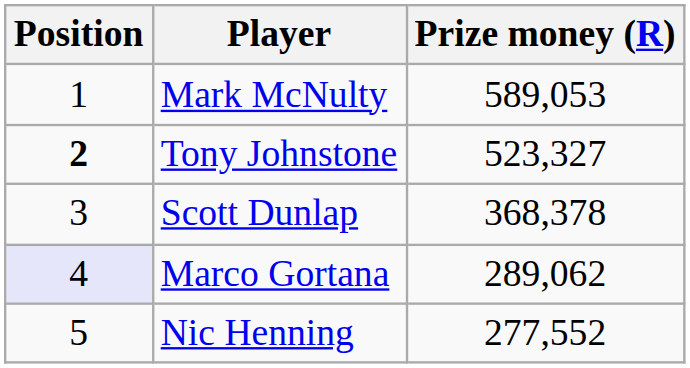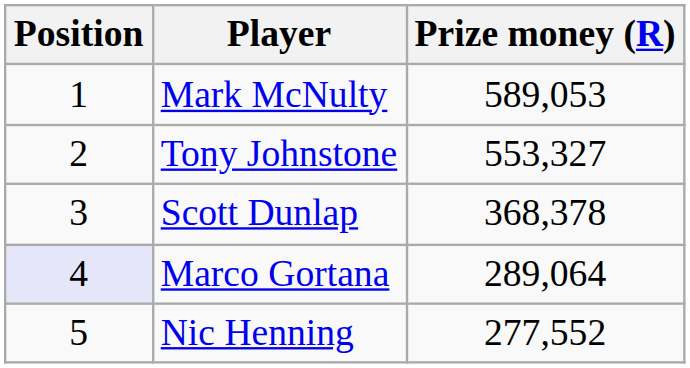 <table class=wikitable>
 <tr>
 <th>Position</th>
 <th>Player</th>
 <th>Prize money (<a href='#'>R</a>)</th>
 </tr>
 <tr>
 <td align=center>1</td>
 <td> <a href='#'>Mark McNulty</a></td>
 <td align=center>589,053</td>
 </tr>
 <tr>
-<td align=center><strong>2</strong></td>
+<td align=center>2</td>
 <td> <a href='#'>Tony Johnstone</a></td>
-<td align=center>523,327</td>
+<td align=center>553,327</td>
 </tr>
 <tr>
 <td align=center>3</td>
 <td> <a href='#'>Scott Dunlap</a></td>
 <td align=center>368,378</td>
 </tr>
 <tr>
 <td align=center style="background: lavender;">4</td>
 <td> <a href='#'>Marco Gortana</a></td>
-<td align=center>289,062</td>
+<td align=center>289,064</td>
 </tr>
 <tr>
 <td align=center>5</td>
 <td> <a href='#'>Nic Henning</a></td>
 <td align=center>277,552</td>
 </tr>
 </table>
